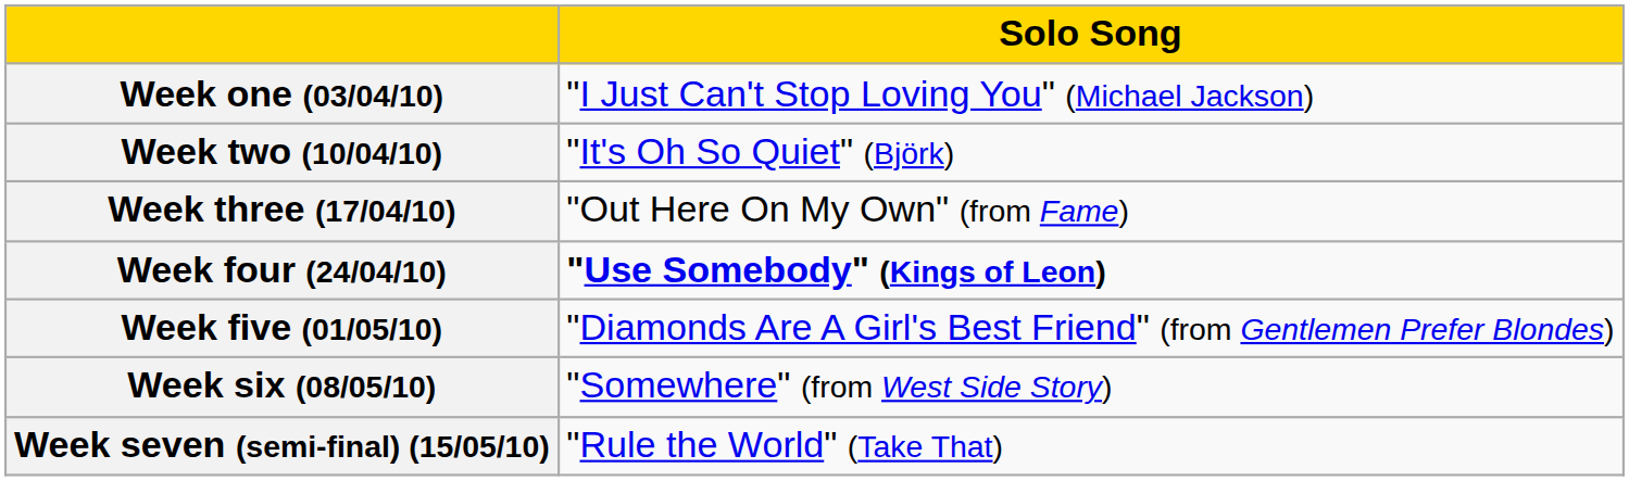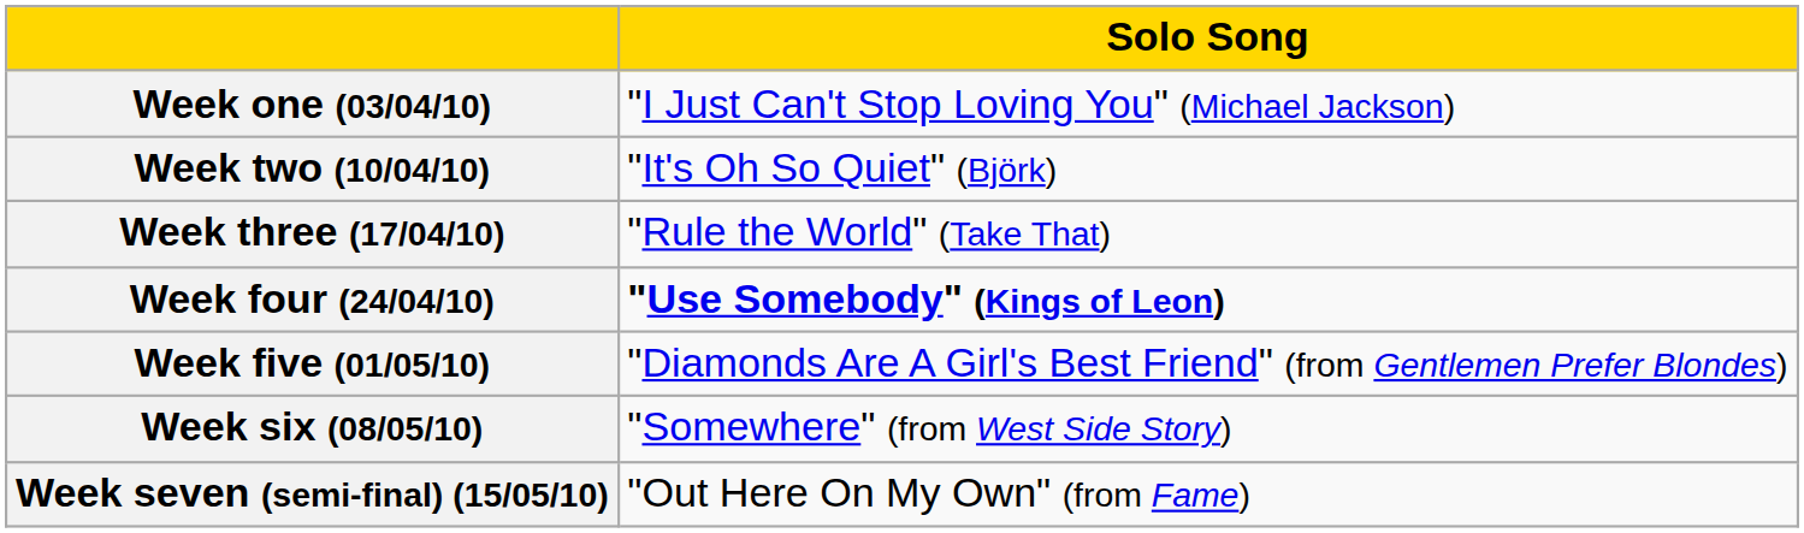 <table class="wikitable">
 <tr>
 <th style="background:gold;"></th>
 <th style="background:gold;">Solo Song</th>
 </tr>
 <tr>
 <th>Week one <small>(03/04/10)</small></th>
 <td>"<a href='#'>I Just Can't Stop Loving You</a>" <small>(<a href='#'>Michael Jackson</a>)</small></td>
 </tr>
 <tr>
 <th>Week two <small>(10/04/10)</small></th>
 <td>"<a href='#'>It's Oh So Quiet</a>" <small>(<a href='#'>Björk</a>)</small></td>
 </tr>
 <tr>
 <th>Week three <small>(17/04/10)</small></th>
-<td>"Out Here On My Own" <small>(from <em><a href='#'>Fame</a></em>)</small></td>
+<td>"<a href='#'>Rule the World</a>" <small>(<a href='#'>Take That</a>)</small></td>
 </tr>
 <tr>
 <th>Week four <small>(24/04/10)</small></th>
 <td><strong>"<a href='#'>Use Somebody</a>" <small>(<a href='#'>Kings of Leon</a>)</small></strong></td>
 </tr>
 <tr>
 <th>Week five <small>(01/05/10)</small></th>
 <td>"<a href='#'>Diamonds Are A Girl's Best Friend</a>" <small>(from <em><a href='#'>Gentlemen Prefer Blondes</a></em>)</small></td>
 </tr>
 <tr>
 <th>Week six <small>(08/05/10)</small></th>
 <td>"<a href='#'>Somewhere</a>" <small>(from <em><a href='#'>West Side Story</a></em>)</small></td>
 </tr>
 <tr>
 <th>Week seven <small>(semi-final) (15/05/10)</small></th>
-<td>"<a href='#'>Rule the World</a>" <small>(<a href='#'>Take That</a>)</small></td>
+<td>"Out Here On My Own" <small>(from <em><a href='#'>Fame</a></em>)</small></td>
 </tr>
 </table>
